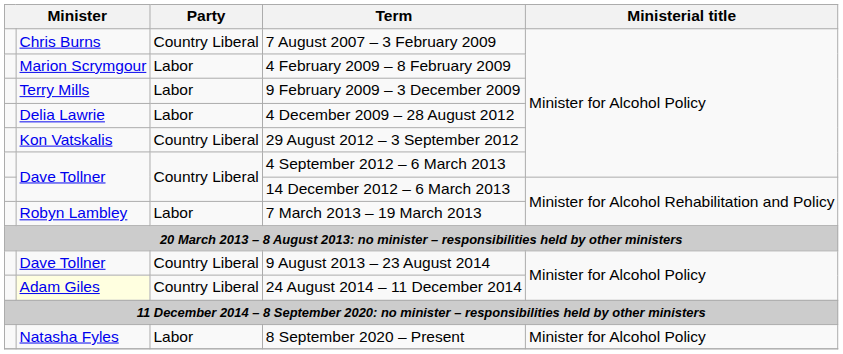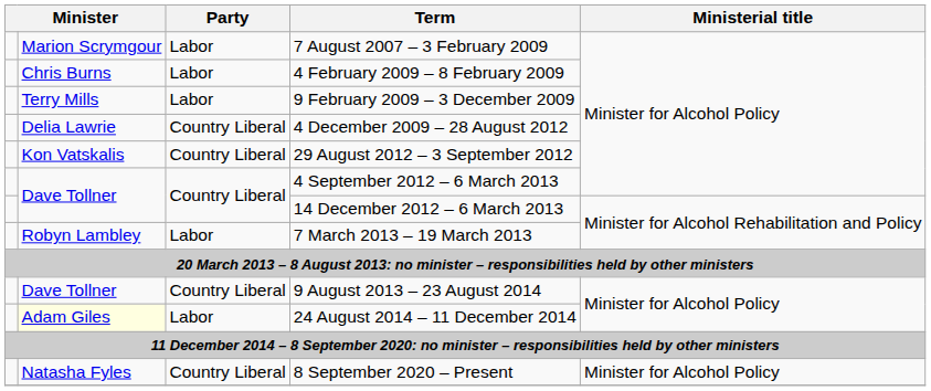 <table class="sortable wikitable">
 <tr>
 <th colspan=2>Minister</th>
 <th>Party</th>
 <th>Term </th>
 <th>Ministerial title</th>
 </tr>
 <tr>
 <td> </td>
-<td><a href='#'>Chris Burns</a></td>
-<td>Country Liberal</td>
+<td><a href='#'>Marion Scrymgour</a></td>
+<td>Labor</td>
 <td>7 August 2007 – 3 February 2009</td>
 <td rowspan="6">Minister for Alcohol Policy</td>
 </tr>
 <tr>
 <td> </td>
-<td><a href='#'>Marion Scrymgour</a></td>
+<td><a href='#'>Chris Burns</a></td>
 <td>Labor</td>
 <td>4 February 2009 – 8 February 2009</td>
 </tr>
 <tr>
 <td> </td>
 <td><a href='#'>Terry Mills</a></td>
 <td>Labor</td>
 <td>9 February 2009 – 3 December 2009</td>
 </tr>
 <tr>
 <td> </td>
 <td><a href='#'>Delia Lawrie</a></td>
-<td>Labor</td>
+<td>Country Liberal</td>
 <td>4 December 2009 – 28 August 2012</td>
 </tr>
 <tr>
 <td> </td>
 <td><a href='#'>Kon Vatskalis</a></td>
 <td>Country Liberal</td>
 <td>29 August 2012 – 3 September 2012</td>
 </tr>
 <tr>
 <td> </td>
 <td rowspan="2"><a href='#'>Dave Tollner</a></td>
 <td rowspan="2">Country Liberal</td>
 <td>4 September 2012 – 6 March 2013</td>
 </tr>
 <tr>
 <td> </td>
 <td>14 December 2012 – 6 March 2013</td>
 <td rowspan="2">Minister for Alcohol Rehabilitation and Policy</td>
 </tr>
 <tr>
 <td> </td>
 <td><a href='#'>Robyn Lambley</a></td>
 <td>Labor</td>
 <td>7 March 2013 – 19 March 2013</td>
 </tr>
 <tr>
 <th colspan=5 style="background: #cccccc;"><small><strong><em>20 March 2013 – 8 August 2013: no minister – responsibilities held by other ministers</em></strong></small></th>
 </tr>
 <tr>
 <td> </td>
 <td><a href='#'>Dave Tollner</a></td>
 <td>Country Liberal</td>
 <td>9 August 2013 – 23 August 2014</td>
 <td rowspan="2">Minister for Alcohol Policy</td>
 </tr>
 <tr>
 <td> </td>
 <td style="background: lightyellow;"><a href='#'>Adam Giles</a></td>
-<td>Country Liberal</td>
+<td>Labor</td>
 <td>24 August 2014 – 11 December 2014</td>
 </tr>
 <tr>
 <th colspan=5 style="background: #cccccc;"><small><strong><em>11 December 2014 – 8 September 2020: no minister – responsibilities held by other ministers</em></strong></small></th>
 </tr>
 <tr>
 <td> </td>
 <td><a href='#'>Natasha Fyles</a></td>
-<td>Labor</td>
+<td>Country Liberal</td>
 <td>8 September 2020 – Present</td>
 <td>Minister for Alcohol Policy</td>
 </tr>
 <tr>
 </tr>
 </table>
